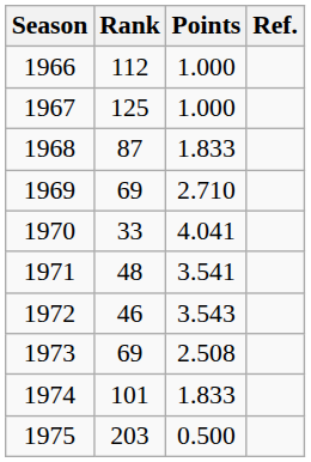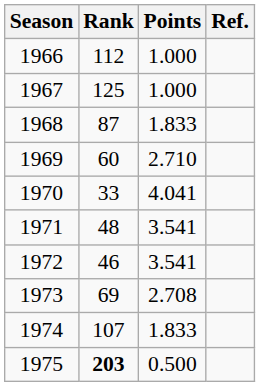 <table class="wikitable plainrowheaders sortable" style="text-align:center">
 <tr>
 <th>Season</th>
 <th>Rank</th>
 <th>Points</th>
 <th>Ref.</th>
 </tr>
 <tr>
 <td>1966</td>
 <td>112 </td>
 <td>1.000</td>
 <td></td>
 </tr>
 <tr>
 <td>1967</td>
 <td>125 </td>
 <td>1.000</td>
 <td></td>
 </tr>
 <tr>
 <td>1968</td>
 <td>87 </td>
 <td>1.833</td>
 <td></td>
 </tr>
 <tr>
 <td>1969</td>
-<td>69 </td>
+<td>60 </td>
 <td>2.710</td>
 <td></td>
 </tr>
 <tr>
 <td>1970</td>
 <td>33 </td>
 <td>4.041</td>
 <td></td>
 </tr>
 <tr>
 <td>1971</td>
 <td>48 </td>
 <td>3.541</td>
 <td></td>
 </tr>
 <tr>
 <td>1972</td>
 <td>46 </td>
-<td>3.543</td>
+<td>3.541</td>
 <td></td>
 </tr>
 <tr>
 <td>1973</td>
 <td>69 </td>
-<td>2.508</td>
+<td>2.708</td>
 <td></td>
 </tr>
 <tr>
 <td>1974</td>
-<td>101 </td>
+<td>107 </td>
 <td>1.833</td>
 <td></td>
 </tr>
 <tr>
 <td>1975</td>
-<td>203 </td>
+<td><strong>203 </strong></td>
 <td>0.500</td>
 <td></td>
 </tr>
 </table>
